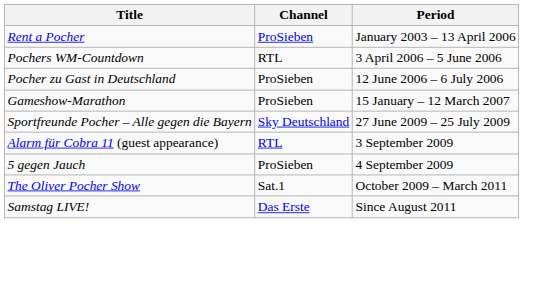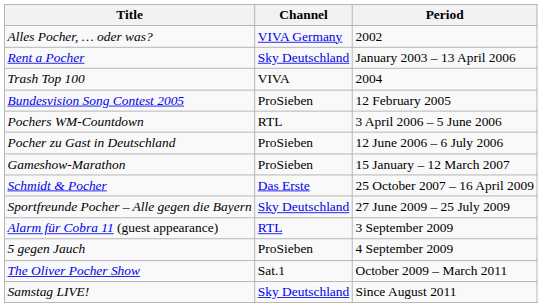 <table class="wikitable">
 <tr>
 <th>Title</th>
 <th>Channel</th>
 <th>Period</th>
 </tr>
 <tr>
+<td><em>Alles Pocher, … oder was?</em></td>
+<td><a href='#'>VIVA Germany</a></td>
+<td>2002</td>
+</tr>
+<tr>
 <td><em><a href='#'>Rent a Pocher</a></em></td>
-<td><a href='#'>ProSieben</a></td>
+<td><a href='#'>Sky Deutschland</a></td>
 <td>January 2003 – 13 April 2006</td>
+</tr>
+<tr>
+<td><em>Trash Top 100</em></td>
+<td>VIVA</td>
+<td>2004</td>
+</tr>
+<tr>
+<td><em><a href='#'>Bundesvision Song Contest 2005</a></em></td>
+<td>ProSieben</td>
+<td>12 February 2005</td>
 </tr>
 <tr>
 <td><em>Pochers WM-Countdown</em></td>
 <td>RTL</td>
 <td>3 April 2006 – 5 June 2006</td>
 </tr>
 <tr>
 <td><em>Pocher zu Gast in Deutschland</em></td>
 <td>ProSieben</td>
 <td>12 June 2006 – 6 July 2006</td>
 </tr>
 <tr>
 <td><em>Gameshow-Marathon</em></td>
 <td>ProSieben</td>
 <td>15 January – 12 March 2007</td>
+</tr>
+<tr>
+<td><em><a href='#'>Schmidt & Pocher</a></em></td>
+<td><a href='#'>Das Erste</a></td>
+<td>25 October 2007 – 16 April 2009</td>
 </tr>
 <tr>
 <td><em>Sportfreunde Pocher – Alle gegen die Bayern</em></td>
 <td><a href='#'>Sky Deutschland</a></td>
 <td>27 June 2009 – 25 July 2009</td>
 </tr>
 <tr>
 <td><em><a href='#'>Alarm für Cobra 11</a></em> (guest appearance)</td>
 <td><a href='#'>RTL</a></td>
 <td>3 September 2009</td>
 </tr>
 <tr>
 <td><em>5 gegen Jauch</em></td>
 <td>ProSieben</td>
 <td>4 September 2009</td>
 </tr>
 <tr>
 <td><em><a href='#'>The Oliver Pocher Show</a></em></td>
 <td>Sat.1</td>
 <td>October 2009 – March 2011</td>
 </tr>
 <tr>
 <td><em>Samstag LIVE!</em></td>
-<td><a href='#'>Das Erste</a></td>
+<td><a href='#'>Sky Deutschland</a></td>
 <td>Since August 2011</td>
 </tr>
 </table>
